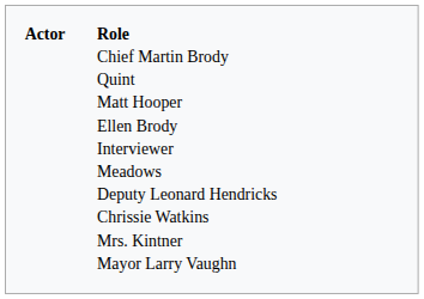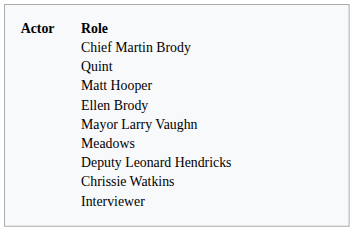 <table class="floatright" style="padding: 1em; border-spacing: 1px; border: 1px solid darkgray; background-color: #F8F9FA; width:25em; font-size: 90%">
 <tr>
 <th style="text-align: left;">Actor</th>
 <th style="text-align: left;">Role </th>
 </tr>
 <tr>
 <td></td>
 <td>Chief Martin Brody</td>
 </tr>
 <tr>
 <td></td>
 <td>Quint</td>
 </tr>
 <tr>
 <td></td>
 <td>Matt Hooper</td>
 </tr>
 <tr>
 <td></td>
 <td>Ellen Brody</td>
 </tr>
 <tr>
 <td></td>
-<td>Interviewer</td>
+<td>Mayor Larry Vaughn</td>
 </tr>
 <tr>
 <td></td>
 <td>Meadows</td>
 </tr>
 <tr>
 <td></td>
 <td>Deputy Leonard Hendricks</td>
 </tr>
 <tr>
 <td></td>
 <td>Chrissie Watkins</td>
 </tr>
 <tr>
 <td></td>
-<td>Mrs. Kintner</td>
-</tr>
-<tr>
-<td></td>
-<td>Mayor Larry Vaughn</td>
+<td>Interviewer</td>
 </tr>
 </table>
